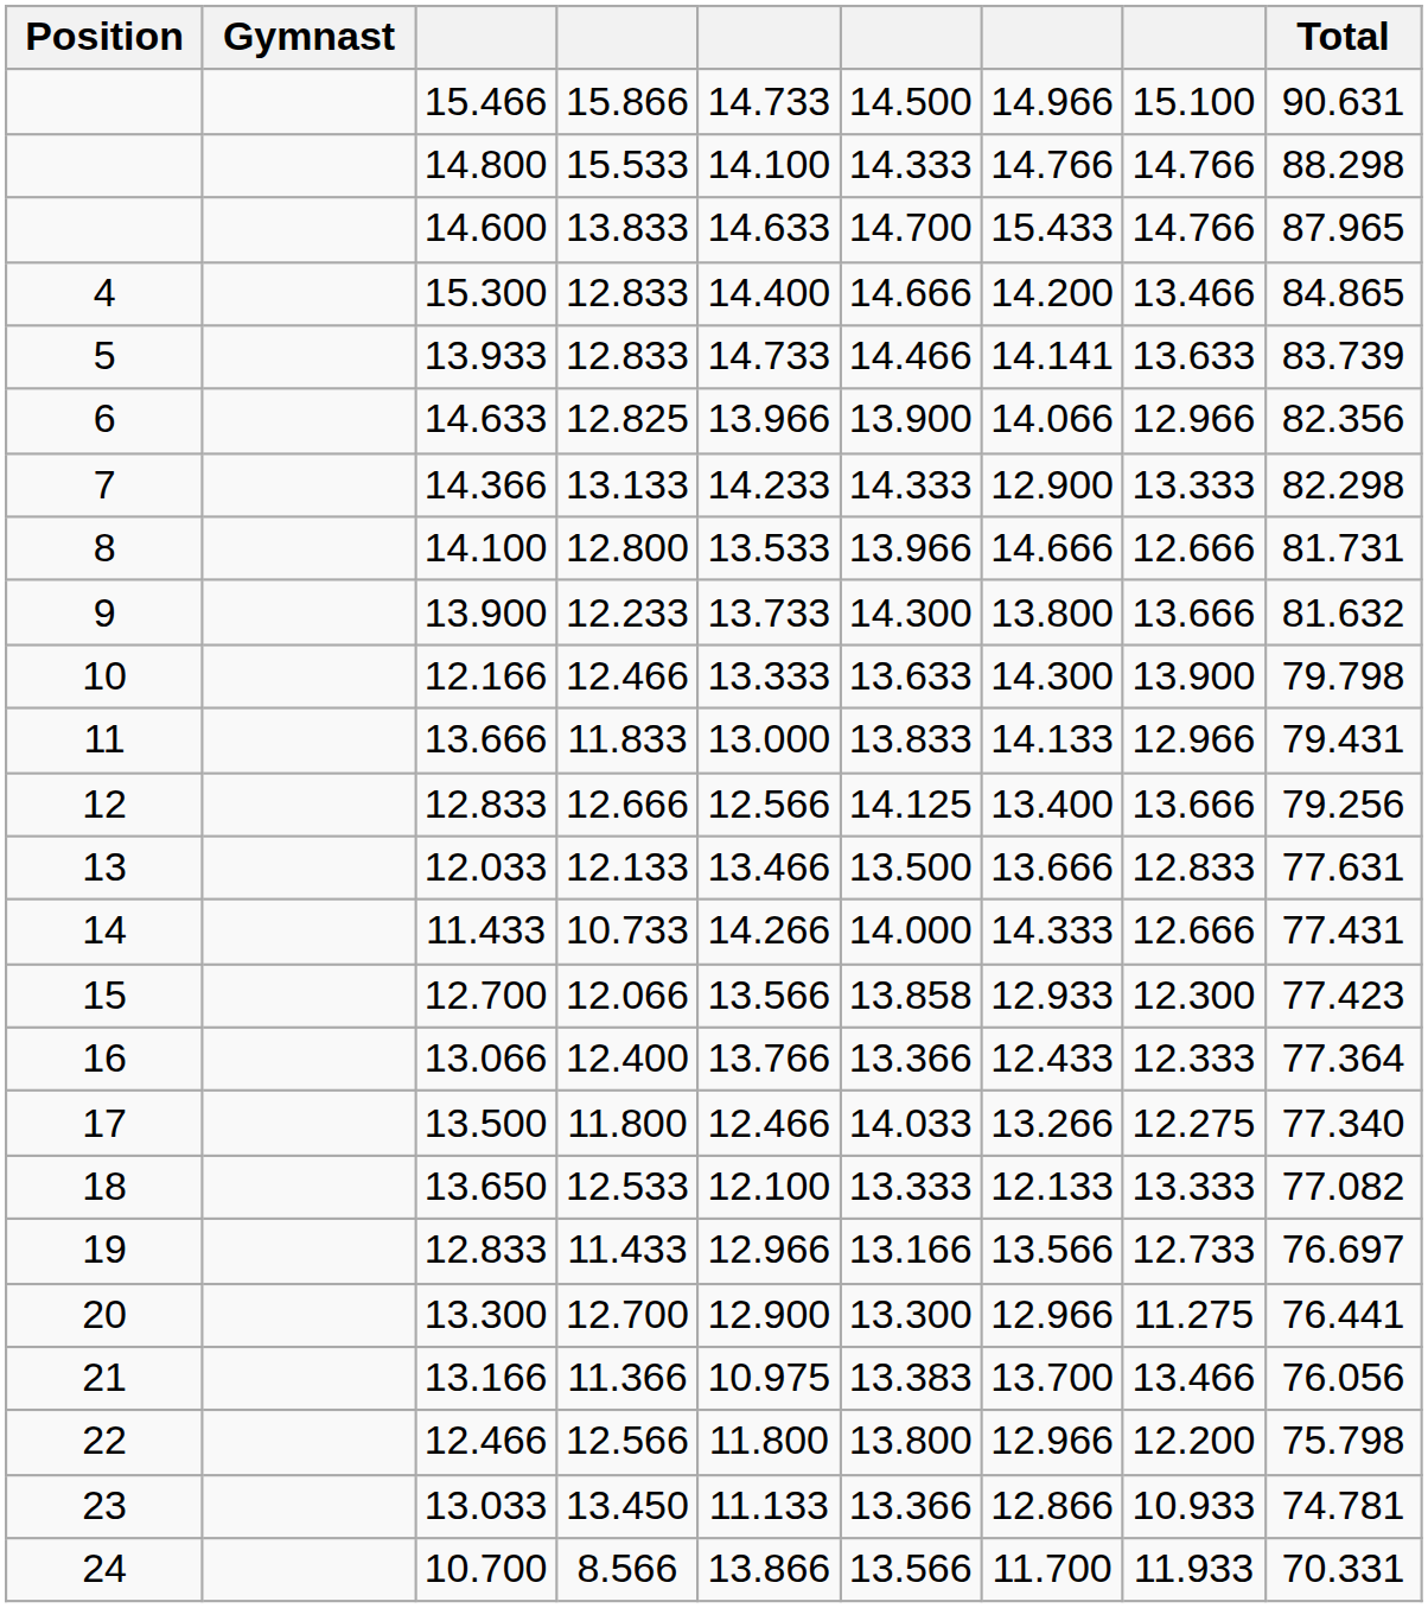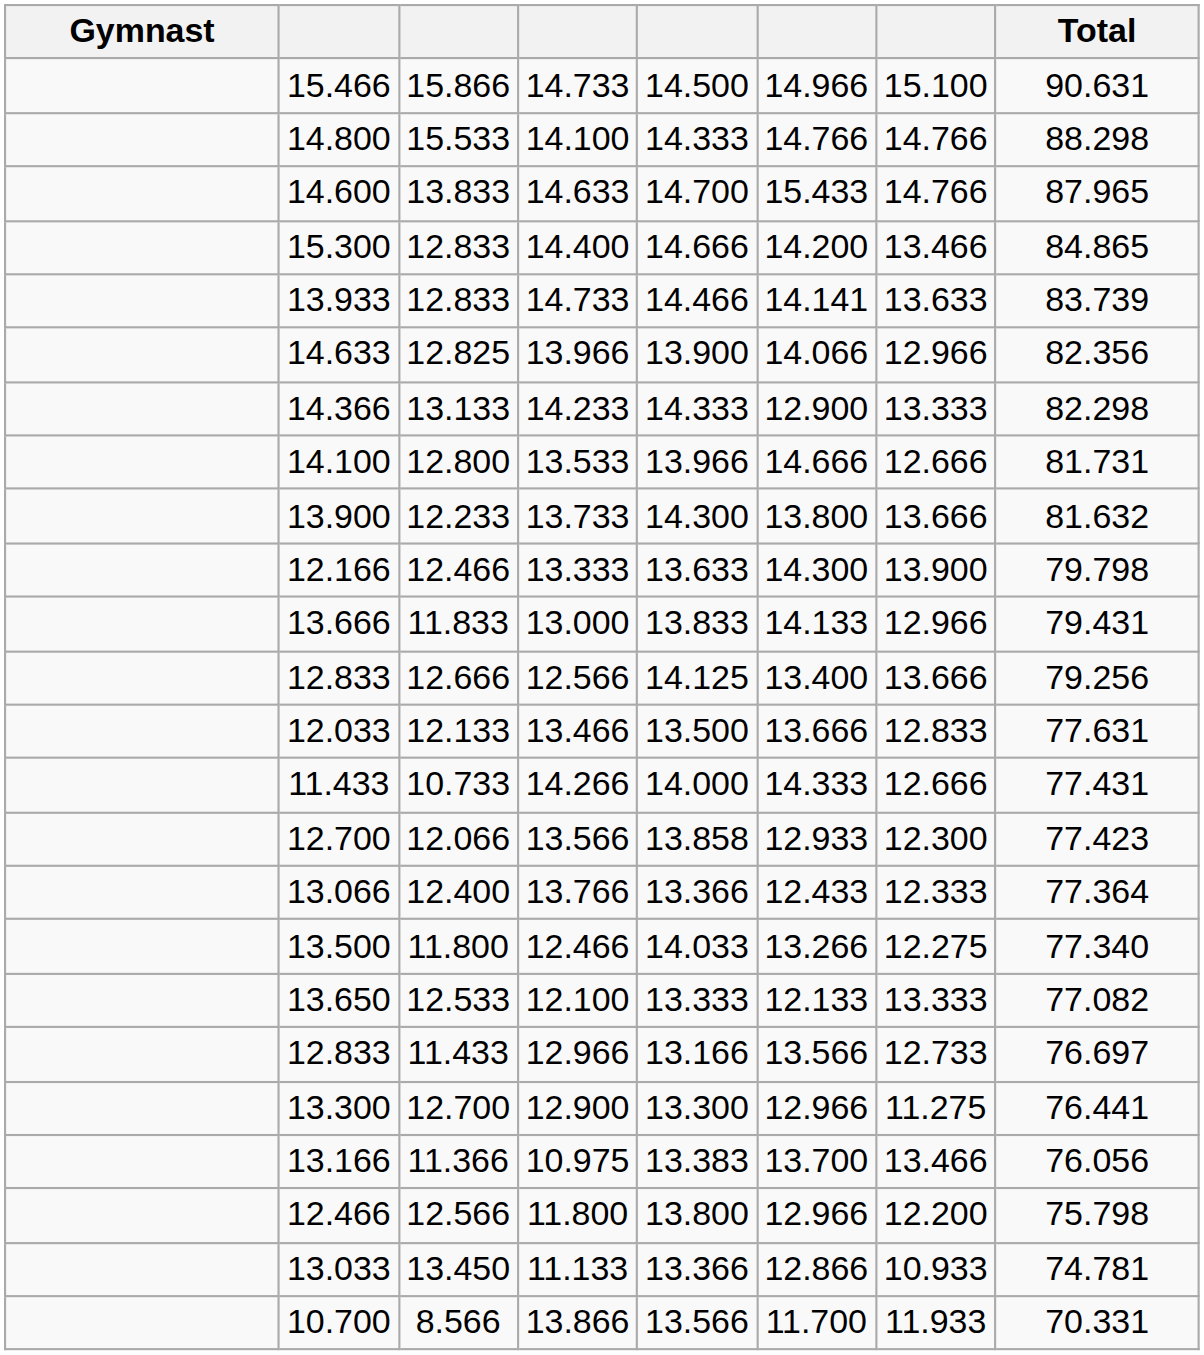 <table class="wikitable sortable" style="text-align:center; ">
 <tr>
-<th>Position</th>
 <th>Gymnast</th>
 <th width="10%"></th>
 <th width="10%"></th>
 <th width="10%"></th>
 <th width="10%"></th>
 <th width="10%"></th>
 <th width="10%"></th>
 <th>Total</th>
 </tr>
 <tr>
-<td></td>
 <td align=left></td>
 <td>15.466</td>
 <td>15.866</td>
 <td>14.733</td>
 <td>14.500</td>
 <td>14.966</td>
 <td>15.100</td>
 <td>90.631</td>
 </tr>
 <tr>
-<td></td>
 <td align=left></td>
 <td>14.800</td>
 <td>15.533</td>
 <td>14.100</td>
 <td>14.333</td>
 <td>14.766</td>
 <td>14.766</td>
 <td>88.298</td>
 </tr>
 <tr>
-<td></td>
 <td align=left></td>
 <td>14.600</td>
 <td>13.833</td>
 <td>14.633</td>
 <td>14.700</td>
 <td>15.433</td>
 <td>14.766</td>
 <td>87.965</td>
 </tr>
 <tr>
-<td>4</td>
 <td align=left></td>
 <td>15.300</td>
 <td>12.833</td>
 <td>14.400</td>
 <td>14.666</td>
 <td>14.200</td>
 <td>13.466</td>
 <td>84.865</td>
 </tr>
 <tr>
-<td>5</td>
 <td align=left></td>
 <td>13.933</td>
 <td>12.833</td>
 <td>14.733</td>
 <td>14.466</td>
 <td>14.141</td>
 <td>13.633</td>
 <td>83.739</td>
 </tr>
 <tr>
-<td>6</td>
 <td align=left></td>
 <td>14.633</td>
 <td>12.825</td>
 <td>13.966</td>
 <td>13.900</td>
 <td>14.066</td>
 <td>12.966</td>
 <td>82.356</td>
 </tr>
 <tr>
-<td>7</td>
 <td align=left></td>
 <td>14.366</td>
 <td>13.133</td>
 <td>14.233</td>
 <td>14.333</td>
 <td>12.900</td>
 <td>13.333</td>
 <td>82.298</td>
 </tr>
 <tr>
-<td>8</td>
 <td align=left></td>
 <td>14.100</td>
 <td>12.800</td>
 <td>13.533</td>
 <td>13.966</td>
 <td>14.666</td>
 <td>12.666</td>
 <td>81.731</td>
 </tr>
 <tr>
-<td>9</td>
 <td align=left></td>
 <td>13.900</td>
 <td>12.233</td>
 <td>13.733</td>
 <td>14.300</td>
 <td>13.800</td>
 <td>13.666</td>
 <td>81.632</td>
 </tr>
 <tr>
-<td>10</td>
 <td align=left></td>
 <td>12.166</td>
 <td>12.466</td>
 <td>13.333</td>
 <td>13.633</td>
 <td>14.300</td>
 <td>13.900</td>
 <td>79.798</td>
 </tr>
 <tr>
-<td>11</td>
 <td align=left></td>
 <td>13.666</td>
 <td>11.833</td>
 <td>13.000</td>
 <td>13.833</td>
 <td>14.133</td>
 <td>12.966</td>
 <td>79.431</td>
 </tr>
 <tr>
-<td>12</td>
 <td align=left></td>
 <td>12.833</td>
 <td>12.666</td>
 <td>12.566</td>
 <td>14.125</td>
 <td>13.400</td>
 <td>13.666</td>
 <td>79.256</td>
 </tr>
 <tr>
-<td>13</td>
 <td align=left></td>
 <td>12.033</td>
 <td>12.133</td>
 <td>13.466</td>
 <td>13.500</td>
 <td>13.666</td>
 <td>12.833</td>
 <td>77.631</td>
 </tr>
 <tr>
-<td>14</td>
 <td align=left></td>
 <td>11.433</td>
 <td>10.733</td>
 <td>14.266</td>
 <td>14.000</td>
 <td>14.333</td>
 <td>12.666</td>
 <td>77.431</td>
 </tr>
 <tr>
-<td>15</td>
 <td align=left></td>
 <td>12.700</td>
 <td>12.066</td>
 <td>13.566</td>
 <td>13.858</td>
 <td>12.933</td>
 <td>12.300</td>
 <td>77.423</td>
 </tr>
 <tr>
-<td>16</td>
 <td align=left></td>
 <td>13.066</td>
 <td>12.400</td>
 <td>13.766</td>
 <td>13.366</td>
 <td>12.433</td>
 <td>12.333</td>
 <td>77.364</td>
 </tr>
 <tr>
-<td>17</td>
 <td align=left></td>
 <td>13.500</td>
 <td>11.800</td>
 <td>12.466</td>
 <td>14.033</td>
 <td>13.266</td>
 <td>12.275</td>
 <td>77.340</td>
 </tr>
 <tr>
-<td>18</td>
 <td align=left></td>
 <td>13.650</td>
 <td>12.533</td>
 <td>12.100</td>
 <td>13.333</td>
 <td>12.133</td>
 <td>13.333</td>
 <td>77.082</td>
 </tr>
 <tr>
-<td>19</td>
 <td align=left></td>
 <td>12.833</td>
 <td>11.433</td>
 <td>12.966</td>
 <td>13.166</td>
 <td>13.566</td>
 <td>12.733</td>
 <td>76.697</td>
 </tr>
 <tr>
-<td>20</td>
 <td align=left></td>
 <td>13.300</td>
 <td>12.700</td>
 <td>12.900</td>
 <td>13.300</td>
 <td>12.966</td>
 <td>11.275</td>
 <td>76.441</td>
 </tr>
 <tr>
-<td>21</td>
 <td align=left></td>
 <td>13.166</td>
 <td>11.366</td>
 <td>10.975</td>
 <td>13.383</td>
 <td>13.700</td>
 <td>13.466</td>
 <td>76.056</td>
 </tr>
 <tr>
-<td>22</td>
 <td align=left></td>
 <td>12.466</td>
 <td>12.566</td>
 <td>11.800</td>
 <td>13.800</td>
 <td>12.966</td>
 <td>12.200</td>
 <td>75.798</td>
 </tr>
 <tr>
-<td>23</td>
 <td align=left></td>
 <td>13.033</td>
 <td>13.450</td>
 <td>11.133</td>
 <td>13.366</td>
 <td>12.866</td>
 <td>10.933</td>
 <td>74.781</td>
 </tr>
 <tr>
-<td>24</td>
 <td align=left></td>
 <td>10.700</td>
 <td>8.566</td>
 <td>13.866</td>
 <td>13.566</td>
 <td>11.700</td>
 <td>11.933</td>
 <td>70.331</td>
 </tr>
 </table>
